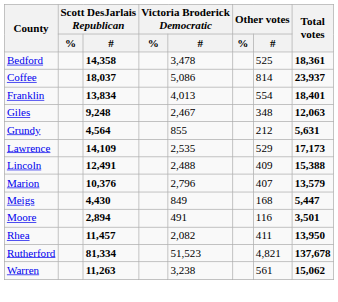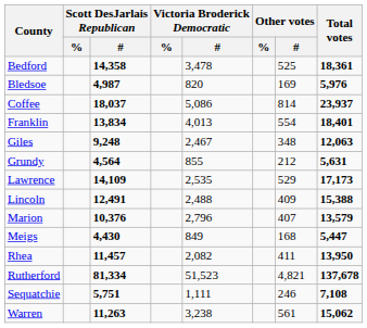 <table class="wikitable sortable">
 <tr>
 <th colspan="1" rowspan="2" style="text-align:center">County</th>
 <th colspan="2" >Scott DesJarlais<br><em>Republican</em></th>
 <th colspan="2" >Victoria Broderick<br><em>Democratic</em></th>
 <th colspan="2" style="text-align: center;">Other votes</th>
 <th colspan="1" rowspan="2" style="text-align: center;">Total<br>votes</th>
 </tr>
 <tr>
 <th colspan="1" >%</th>
 <th colspan="1" >#</th>
 <th colspan="1" >%</th>
 <th colspan="1" >#</th>
 <th colspan="1" style="text-align: center;">%</th>
 <th colspan="1" style="text-align: center;">#</th>
 </tr>
 <tr>
 <td><a href='#'>Bedford</a></td>
 <td><strong></strong></td>
 <td><strong>14,358</strong></td>
 <td></td>
 <td>3,478</td>
 <td></td>
 <td>525</td>
 <td><strong>18,361</strong></td>
+</tr>
+<tr>
+<td><a href='#'>Bledsoe</a></td>
+<td><strong></strong></td>
+<td><strong>4,987</strong></td>
+<td></td>
+<td>820</td>
+<td></td>
+<td>169</td>
+<td><strong>5,976</strong></td>
 </tr>
 <tr>
 <td><a href='#'>Coffee</a></td>
 <td><strong></strong></td>
 <td><strong>18,037</strong></td>
 <td></td>
 <td>5,086</td>
 <td></td>
 <td>814</td>
 <td><strong>23,937</strong></td>
 </tr>
 <tr>
 <td><a href='#'>Franklin</a></td>
 <td><strong></strong></td>
 <td><strong>13,834</strong></td>
 <td></td>
 <td>4,013</td>
 <td></td>
 <td>554</td>
 <td><strong>18,401</strong></td>
 </tr>
 <tr>
 <td><a href='#'>Giles</a></td>
 <td><strong></strong></td>
 <td><strong>9,248</strong></td>
 <td></td>
 <td>2,467</td>
 <td></td>
 <td>348</td>
 <td><strong>12,063</strong></td>
 </tr>
 <tr>
 <td><a href='#'>Grundy</a></td>
 <td><strong></strong></td>
 <td><strong>4,564</strong></td>
 <td></td>
 <td>855</td>
 <td></td>
 <td>212</td>
 <td><strong>5,631</strong></td>
 </tr>
 <tr>
 <td><a href='#'>Lawrence</a></td>
 <td><strong></strong></td>
 <td><strong>14,109</strong></td>
 <td></td>
 <td>2,535</td>
 <td></td>
 <td>529</td>
 <td><strong>17,173</strong></td>
 </tr>
 <tr>
 <td><a href='#'>Lincoln</a></td>
 <td><strong></strong></td>
 <td><strong>12,491</strong></td>
 <td></td>
 <td>2,488</td>
 <td></td>
 <td>409</td>
 <td><strong>15,388</strong></td>
 </tr>
 <tr>
 <td><a href='#'>Marion</a></td>
 <td><strong></strong></td>
 <td><strong>10,376</strong></td>
 <td></td>
 <td>2,796</td>
 <td></td>
 <td>407</td>
 <td><strong>13,579</strong></td>
 </tr>
 <tr>
 <td><a href='#'>Meigs</a></td>
 <td><strong></strong></td>
 <td><strong>4,430</strong></td>
 <td></td>
 <td>849</td>
 <td></td>
 <td>168</td>
 <td><strong>5,447</strong></td>
 </tr>
 <tr>
-<td><a href='#'>Moore</a></td>
-<td><strong></strong></td>
-<td><strong>2,894</strong></td>
-<td></td>
-<td>491</td>
-<td></td>
-<td>116</td>
-<td><strong>3,501</strong></td>
-</tr>
-<tr>
 <td><a href='#'>Rhea</a></td>
 <td><strong></strong></td>
 <td><strong>11,457</strong></td>
 <td></td>
 <td>2,082</td>
 <td></td>
 <td>411</td>
 <td><strong>13,950</strong></td>
 </tr>
 <tr>
 <td><a href='#'>Rutherford</a></td>
 <td><strong></strong></td>
 <td><strong>81,334</strong></td>
 <td></td>
 <td>51,523</td>
 <td></td>
 <td>4,821</td>
 <td><strong>137,678</strong></td>
 </tr>
 <tr>
+<td><a href='#'>Sequatchie</a></td>
+<td><strong></strong></td>
+<td><strong>5,751</strong></td>
+<td></td>
+<td>1,111</td>
+<td></td>
+<td>246</td>
+<td><strong>7,108</strong></td>
+</tr>
+<tr>
 <td><a href='#'>Warren</a></td>
 <td><strong></strong></td>
 <td><strong>11,263</strong></td>
 <td></td>
 <td>3,238</td>
 <td></td>
 <td>561</td>
 <td><strong>15,062</strong></td>
 </tr>
 </table>
